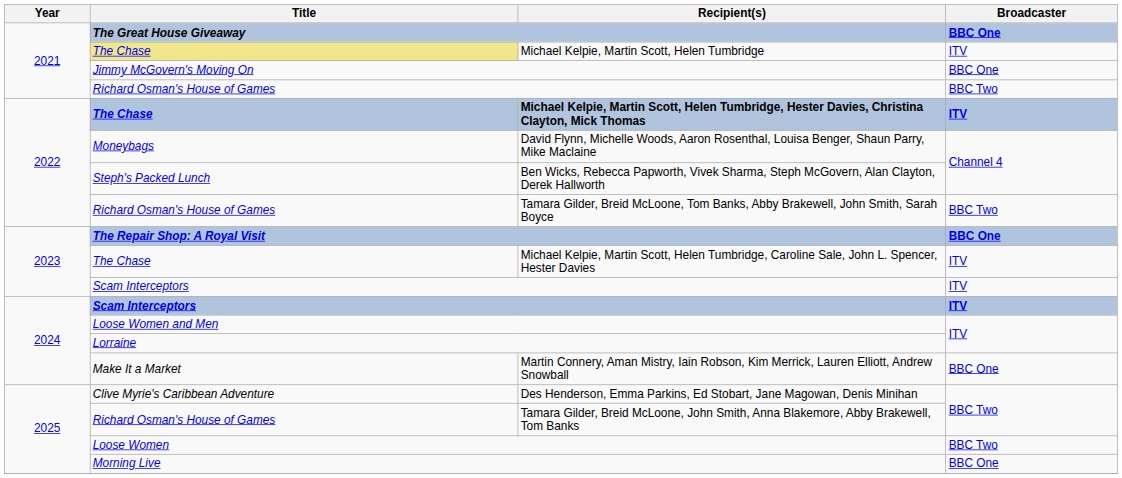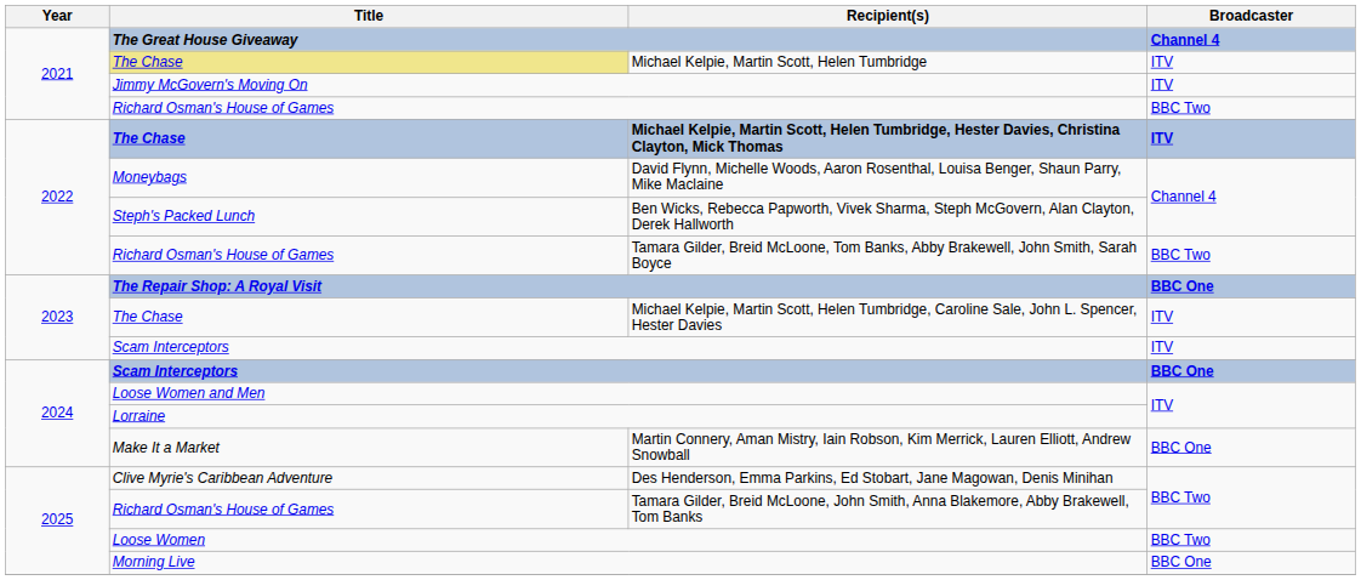 <table class="wikitable" width="95%">
 <tr>
 <th width=5%>Year</th>
 <th width=25%>Title</th>
 <th width=25%><strong>Recipient(s)</strong></th>
 <th width=10%><strong>Broadcaster</strong></th>
 </tr>
 <tr>
 <td rowspan="4" style="text-align:center;"><a href='#'>2021</a><br></td>
 <td style="background:#B0C4DE;" colspan="2"><strong><em>The Great House Giveaway</em></strong></td>
-<td style="background:#B0C4DE;"><strong><a href='#'>BBC One</a></strong></td>
+<td style="background:#B0C4DE;"><strong><a href='#'>Channel 4</a></strong></td>
 </tr>
 <tr>
 <td style="background: khaki;"><em><a href='#'>The Chase</a></em></td>
 <td>Michael Kelpie, Martin Scott, Helen Tumbridge</td>
 <td><a href='#'>ITV</a></td>
 </tr>
 <tr>
 <td colspan="2"><em><a href='#'>Jimmy McGovern's Moving On</a></em></td>
-<td><a href='#'>BBC One</a></td>
+<td><a href='#'>ITV</a></td>
 </tr>
 <tr>
 <td colspan="2"><em><a href='#'>Richard Osman's House of Games</a></em></td>
 <td><a href='#'>BBC Two</a></td>
 </tr>
 <tr>
 <td rowspan="4" style="text-align:center;"><a href='#'>2022</a><br></td>
 <td style="background:#B0C4DE;"><strong><em><a href='#'>The Chase</a></em></strong></td>
 <td style="background:#B0C4DE;"><strong>Michael Kelpie, Martin Scott, Helen Tumbridge, Hester Davies, Christina Clayton, Mick Thomas</strong></td>
 <td style="background:#B0C4DE;"><strong><a href='#'>ITV</a></strong></td>
 </tr>
 <tr>
 <td><em><a href='#'>Moneybags</a></em></td>
 <td>David Flynn, Michelle Woods, Aaron Rosenthal, Louisa Benger, Shaun Parry, Mike Maclaine</td>
 <td rowspan="2"><a href='#'>Channel 4</a></td>
 </tr>
 <tr>
 <td><em><a href='#'>Steph's Packed Lunch</a></em></td>
 <td>Ben Wicks, Rebecca Papworth, Vivek Sharma, Steph McGovern, Alan Clayton, Derek Hallworth</td>
 </tr>
 <tr>
 <td><em><a href='#'>Richard Osman's House of Games</a></em></td>
 <td>Tamara Gilder, Breid McLoone, Tom Banks, Abby Brakewell, John Smith, Sarah Boyce</td>
 <td><a href='#'>BBC Two</a></td>
 </tr>
 <tr>
 <td rowspan="3" style="text-align:center;"><a href='#'>2023</a><br></td>
 <td colspan="2" style="background:#B0C4DE;"><strong><em><a href='#'>The Repair Shop: A Royal Visit</a></em></strong></td>
 <td style="background:#B0C4DE;"><strong><a href='#'>BBC One</a></strong></td>
 </tr>
 <tr>
 <td><em><a href='#'>The Chase</a></em></td>
 <td>Michael Kelpie, Martin Scott, Helen Tumbridge, Caroline Sale, John L. Spencer, Hester Davies</td>
 <td><a href='#'>ITV</a></td>
 </tr>
 <tr>
 <td colspan="2"><em><a href='#'>Scam Interceptors</a></em></td>
 <td><a href='#'>ITV</a></td>
 </tr>
 <tr>
 <td rowspan="4" style="text-align:center;"><a href='#'>2024</a><br></td>
 <td colspan="2" style="background:#B0C4DE;"><strong><em><a href='#'>Scam Interceptors</a></em></strong></td>
-<td style="background:#B0C4DE;"><strong><a href='#'>ITV</a></strong></td>
+<td style="background:#B0C4DE;"><strong><a href='#'>BBC One</a></strong></td>
 </tr>
 <tr>
 <td colspan="2"><em><a href='#'>Loose Women and Men</a></em></td>
 <td rowspan="2"><a href='#'>ITV</a></td>
 </tr>
 <tr>
 <td colspan="2"><em><a href='#'>Lorraine</a></em></td>
 </tr>
 <tr>
 <td><em>Make It a Market</em></td>
 <td>Martin Connery, Aman Mistry, Iain Robson, Kim Merrick, Lauren Elliott, Andrew Snowball</td>
 <td><a href='#'>BBC One</a></td>
 </tr>
 <tr>
 <td rowspan="4" style="text-align:center;"><a href='#'>2025</a><br></td>
 <td><em>Clive Myrie's Caribbean Adventure</em></td>
 <td>Des Henderson, Emma Parkins, Ed Stobart, Jane Magowan, Denis Minihan</td>
 <td rowspan="2"><a href='#'>BBC Two</a></td>
 </tr>
 <tr>
 <td><em><a href='#'>Richard Osman's House of Games</a></em></td>
 <td>Tamara Gilder, Breid McLoone, John Smith, Anna Blakemore, Abby Brakewell, Tom Banks</td>
 </tr>
 <tr>
 <td colspan="2"><em><a href='#'>Loose Women</a></em></td>
 <td><a href='#'>BBC Two</a></td>
 </tr>
 <tr>
 <td colspan="2"><em><a href='#'>Morning Live</a></em></td>
 <td><a href='#'>BBC One</a></td>
 </tr>
 <tr>
 </tr>
 </table>
